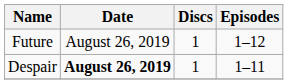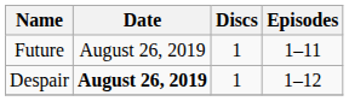 <table class="wikitable" style="text-align:center;">
 <tr>
 <th>Name</th>
 <th>Date</th>
 <th>Discs</th>
 <th>Episodes</th>
 </tr>
 <tr>
 <td>Future</td>
 <td>August 26, 2019</td>
 <td>1</td>
-<td>1–12</td>
+<td>1–11</td>
 </tr>
 <tr>
 <td>Despair</td>
 <td><strong>August 26, 2019</strong></td>
 <td>1</td>
-<td>1–11</td>
+<td>1–12</td>
 </tr>
 <tr>
 </tr>
 </table>
